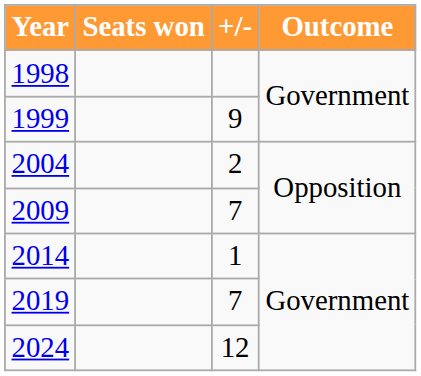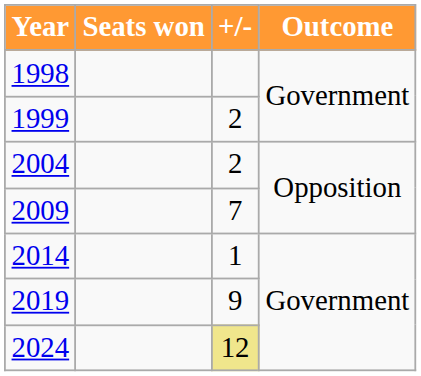 <table class="wikitable sortable">
 <tr>
 <th style="background-color:#FF9933; color:white">Year</th>
 <th style="background-color:#FF9933; color:white">Seats won</th>
 <th style="background-color:#FF9933; color:white">+/-</th>
 <th style="background-color:#FF9933; color:white">Outcome</th>
 </tr>
 <tr style="text-align:center;">
 <td><a href='#'>1998</a></td>
 <td></td>
 <td></td>
 <td rowspan="2">Government</td>
 </tr>
 <tr style="text-align:center;">
 <td><a href='#'>1999</a></td>
 <td></td>
-<td> 9</td>
+<td> 2</td>
 </tr>
 <tr style="text-align:center;">
 <td><a href='#'>2004</a></td>
 <td></td>
 <td> 2</td>
 <td rowspan="2">Opposition</td>
 </tr>
 <tr style="text-align:center;">
 <td><a href='#'>2009</a></td>
 <td></td>
 <td> 7</td>
 </tr>
 <tr style="text-align:center;">
 <td><a href='#'>2014</a></td>
 <td></td>
 <td> 1</td>
 <td rowspan="3">Government</td>
 </tr>
 <tr style="text-align:center;">
 <td><a href='#'>2019</a></td>
 <td></td>
-<td> 7</td>
+<td> 9</td>
 </tr>
 <tr style="text-align:center;">
 <td><a href='#'>2024</a></td>
 <td></td>
-<td> 12</td>
+<td style="background: khaki;"> 12</td>
 </tr>
 </table>
